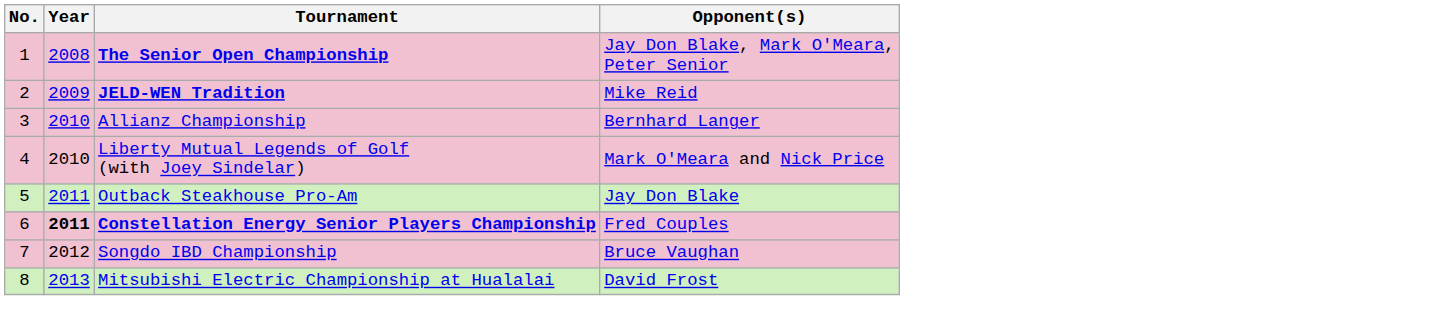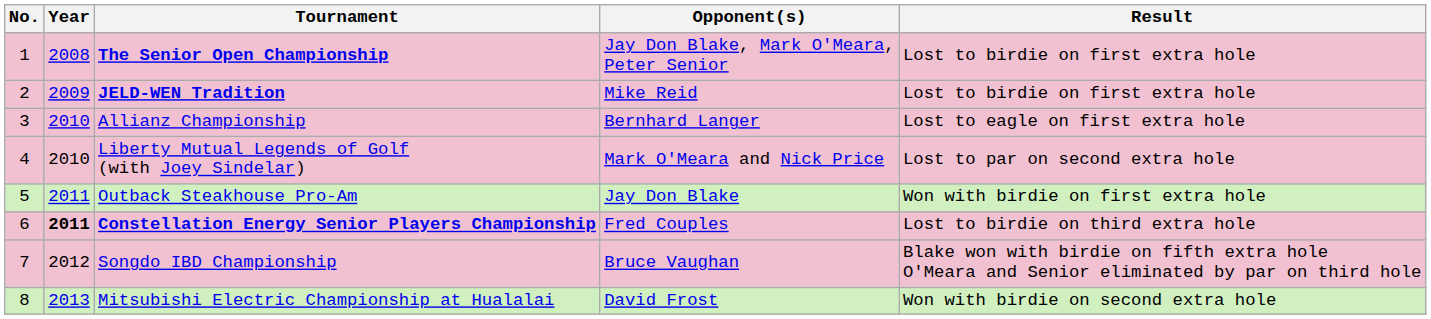 <table class="wikitable" style="font-size:95%;">
 <tr>
 <th>No.</th>
 <th>Year</th>
 <th>Tournament</th>
 <th>Opponent(s)</th>
+<th>Result</th>
 </tr>
 <tr style="background:#F2C1D1;">
 <td align=center>1</td>
 <td><a href='#'>2008</a></td>
 <td><strong><a href='#'>The Senior Open Championship</a></strong></td>
 <td> <a href='#'>Jay Don Blake</a>,  <a href='#'>Mark O'Meara</a>,<br> <a href='#'>Peter Senior</a></td>
+<td>Lost to birdie on first extra hole</td>
 </tr>
 <tr style="background:#F2C1D1;">
 <td align=center>2</td>
 <td><a href='#'>2009</a></td>
 <td><strong><a href='#'>JELD-WEN Tradition</a></strong></td>
 <td> <a href='#'>Mike Reid</a></td>
+<td>Lost to birdie on first extra hole</td>
 </tr>
 <tr style="background:#F2C1D1;">
 <td align=center>3</td>
 <td><a href='#'>2010</a></td>
 <td><a href='#'>Allianz Championship</a></td>
 <td> <a href='#'>Bernhard Langer</a></td>
+<td>Lost to eagle on first extra hole</td>
 </tr>
 <tr style="background:#F2C1D1;">
 <td align=center>4</td>
 <td>2010</td>
 <td><a href='#'>Liberty Mutual Legends of Golf</a><br>(with  <a href='#'>Joey Sindelar</a>)</td>
 <td> <a href='#'>Mark O'Meara</a> and  <a href='#'>Nick Price</a></td>
+<td>Lost to par on second extra hole</td>
 </tr>
 <tr style="background:#D0F0C0;">
 <td align=center>5</td>
 <td><a href='#'>2011</a></td>
 <td><a href='#'>Outback Steakhouse Pro-Am</a></td>
 <td> <a href='#'>Jay Don Blake</a></td>
+<td>Won with birdie on first extra hole</td>
 </tr>
 <tr style="background:#F2C1D1;">
 <td align=center>6</td>
 <td><strong>2011</strong></td>
 <td><strong><a href='#'>Constellation Energy Senior Players Championship</a></strong></td>
 <td> <a href='#'>Fred Couples</a></td>
+<td>Lost to birdie on third extra hole</td>
 </tr>
 <tr style="background:#F2C1D1;">
 <td align=center>7</td>
 <td>2012</td>
 <td><a href='#'>Songdo IBD Championship</a></td>
 <td> <a href='#'>Bruce Vaughan</a></td>
+<td>Blake won with birdie on fifth extra hole<br>O'Meara and Senior eliminated by par on third hole</td>
 </tr>
 <tr style="background:#D0F0C0;">
 <td align=center>8</td>
 <td><a href='#'>2013</a></td>
 <td><a href='#'>Mitsubishi Electric Championship at Hualalai</a></td>
 <td> <a href='#'>David Frost</a></td>
+<td>Won with birdie on second extra hole</td>
 </tr>
 </table>
